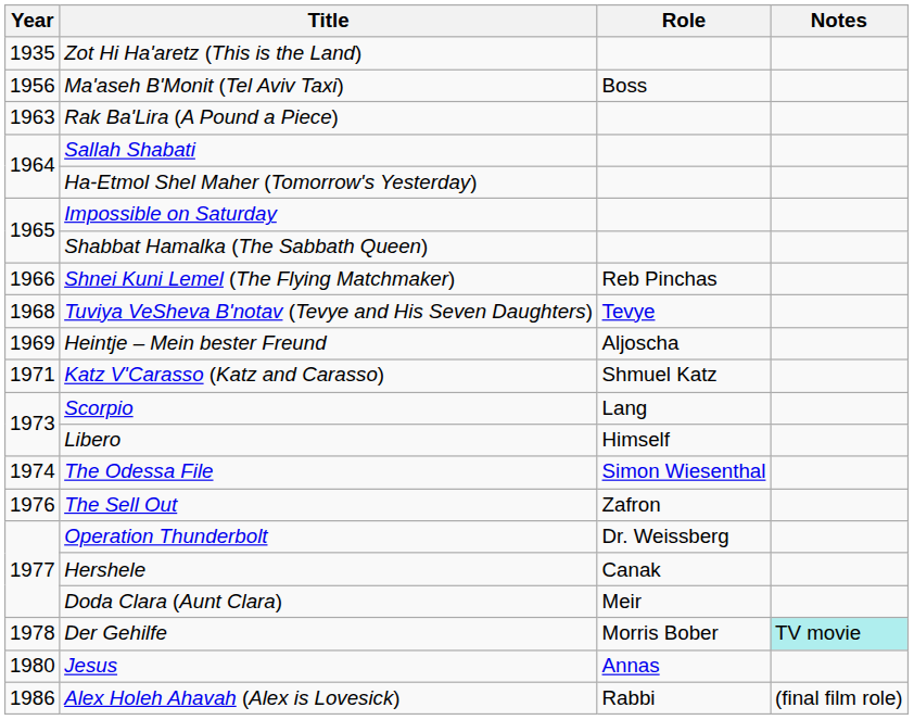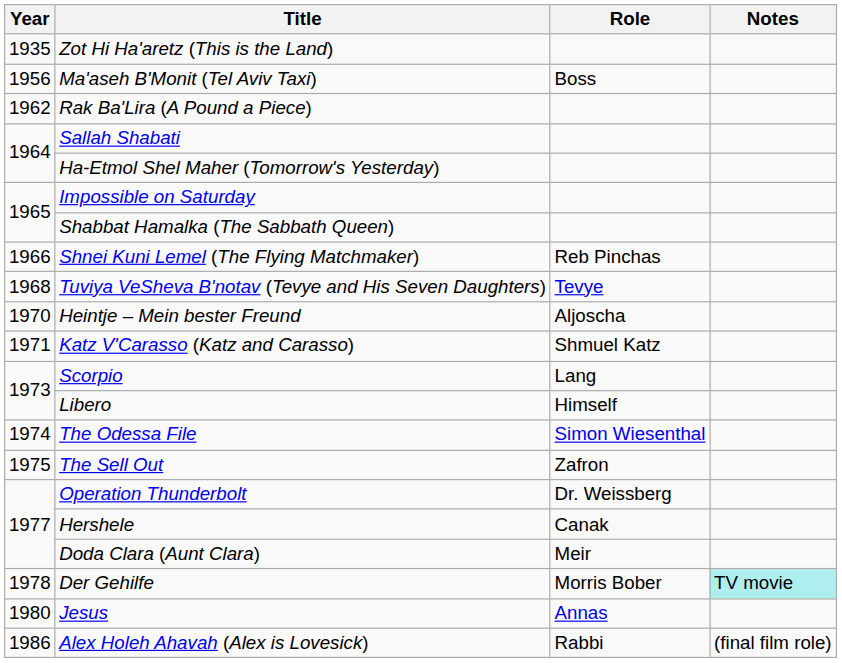 <table class="wikitable sortable">
 <tr>
 <th>Year</th>
 <th>Title</th>
 <th>Role</th>
 <th>Notes</th>
 </tr>
 <tr>
 <td>1935</td>
 <td><em>Zot Hi Ha'aretz</em> (<em>This is the Land</em>)</td>
 <td></td>
 <td></td>
 </tr>
 <tr>
 <td>1956</td>
 <td><em>Ma'aseh B'Monit</em> (<em>Tel Aviv Taxi</em>)</td>
 <td>Boss</td>
 <td></td>
 </tr>
 <tr>
-<td>1963</td>
+<td>1962</td>
 <td><em>Rak Ba'Lira</em> (<em>A Pound a Piece</em>)</td>
 <td></td>
 <td></td>
 </tr>
 <tr>
 <td rowspan="2">1964</td>
 <td><em><a href='#'>Sallah Shabati</a></em></td>
 <td></td>
 <td></td>
 </tr>
 <tr>
 <td><em>Ha-Etmol Shel Maher</em> (<em>Tomorrow's Yesterday</em>)</td>
 <td></td>
 <td></td>
 </tr>
 <tr>
 <td rowspan="2">1965</td>
 <td><em><a href='#'>Impossible on Saturday</a></em></td>
 <td></td>
 <td></td>
 </tr>
 <tr>
 <td><em>Shabbat Hamalka</em> (<em>The Sabbath Queen</em>)</td>
 <td></td>
 <td></td>
 </tr>
 <tr>
 <td>1966</td>
 <td><em><a href='#'>Shnei Kuni Lemel</a></em> (<em>The Flying Matchmaker</em>)</td>
 <td>Reb Pinchas</td>
 <td></td>
 </tr>
 <tr>
 <td>1968</td>
 <td><em><a href='#'>Tuviya VeSheva B'notav</a></em> (<em>Tevye and His Seven Daughters</em>)</td>
 <td><a href='#'>Tevye</a></td>
 <td></td>
 </tr>
 <tr>
-<td>1969</td>
+<td>1970</td>
 <td><em>Heintje – Mein bester Freund</em></td>
 <td>Aljoscha</td>
 <td></td>
 </tr>
 <tr>
 <td>1971</td>
 <td><em><a href='#'>Katz V'Carasso</a></em> (<em>Katz and Carasso</em>)</td>
 <td>Shmuel Katz</td>
 <td></td>
 </tr>
 <tr>
 <td rowspan="2">1973</td>
 <td><em><a href='#'>Scorpio</a></em></td>
 <td>Lang</td>
 <td></td>
 </tr>
 <tr>
 <td><em>Libero</em></td>
 <td>Himself</td>
 <td></td>
 </tr>
 <tr>
 <td>1974</td>
 <td><em><a href='#'>The Odessa File</a></em></td>
 <td><a href='#'>Simon Wiesenthal</a></td>
 <td></td>
 </tr>
 <tr>
-<td>1976</td>
+<td>1975</td>
 <td><em><a href='#'>The Sell Out</a></em></td>
 <td>Zafron</td>
 <td></td>
 </tr>
 <tr>
 <td rowspan="3">1977</td>
 <td><em><a href='#'>Operation Thunderbolt</a></em></td>
 <td>Dr. Weissberg</td>
 <td></td>
 </tr>
 <tr>
 <td><em>Hershele</em></td>
 <td>Canak</td>
 <td></td>
 </tr>
 <tr>
 <td><em>Doda Clara</em> (<em>Aunt Clara</em>)</td>
 <td>Meir</td>
 <td></td>
 </tr>
 <tr>
 <td>1978</td>
 <td><em>Der Gehilfe</em></td>
 <td>Morris Bober</td>
 <td style="background: paleturquoise;">TV movie</td>
 </tr>
 <tr>
 <td>1980</td>
 <td><em><a href='#'>Jesus</a></em></td>
 <td><a href='#'>Annas</a></td>
 <td></td>
 </tr>
 <tr>
 <td>1986</td>
 <td><em><a href='#'>Alex Holeh Ahavah</a></em> (<em>Alex is Lovesick</em>)</td>
 <td>Rabbi</td>
 <td>(final film role)</td>
 </tr>
 </table>
